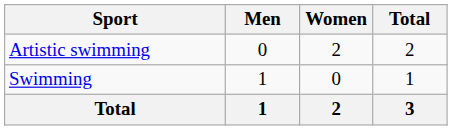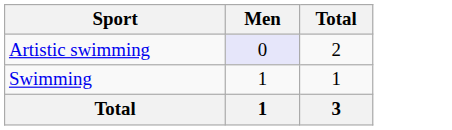 <table class="wikitable sortable" style="text-align:center;">
 <tr>
 <th width=180>Sport</th>
 <th width=55>Men</th>
-<th width=55>Women</th>
 <th width=55>Total</th>
 </tr>
 <tr>
 <td align=left><a href='#'>Artistic swimming</a></td>
-<td>0</td>
-<td>2</td>
+<td style="background: lavender;">0</td>
 <td>2</td>
 </tr>
 <tr>
 <td align=left><a href='#'>Swimming</a></td>
 <td>1</td>
-<td>0</td>
 <td>1</td>
 </tr>
 <tr>
 <th>Total</th>
 <th>1</th>
-<th>2</th>
 <th>3</th>
 </tr>
 </table>
